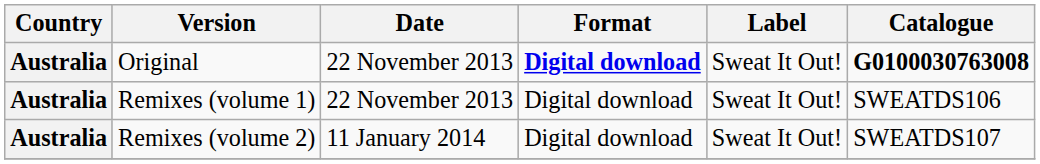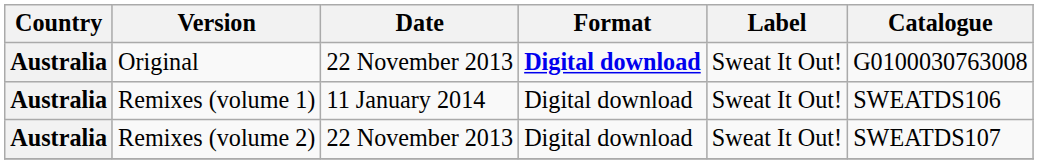 <table class="wikitable plainrowheaders">
 <tr>
 <th scope="col">Country</th>
 <th scope="col">Version</th>
 <th scope="col">Date</th>
 <th scope="col">Format</th>
 <th scope="col">Label</th>
 <th scope="col">Catalogue</th>
 </tr>
 <tr>
 <th scope="row">Australia</th>
 <td>Original</td>
 <td>22 November 2013</td>
 <td><strong><a href='#'>Digital download</a></strong></td>
 <td>Sweat It Out!</td>
-<td><strong>G0100030763008</strong></td>
+<td>G0100030763008</td>
 </tr>
 <tr>
 <th scope="row">Australia</th>
 <td>Remixes (volume 1)</td>
-<td>22 November 2013</td>
+<td>11 January 2014</td>
 <td>Digital download</td>
 <td>Sweat It Out!</td>
 <td>SWEATDS106</td>
 </tr>
 <tr>
 <th scope="row">Australia</th>
 <td>Remixes (volume 2)</td>
-<td>11 January 2014</td>
+<td>22 November 2013</td>
 <td>Digital download</td>
 <td>Sweat It Out!</td>
 <td>SWEATDS107</td>
 </tr>
 <tr>
 </tr>
 </table>
